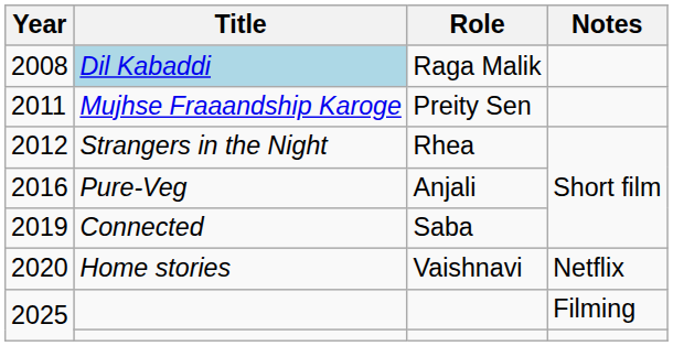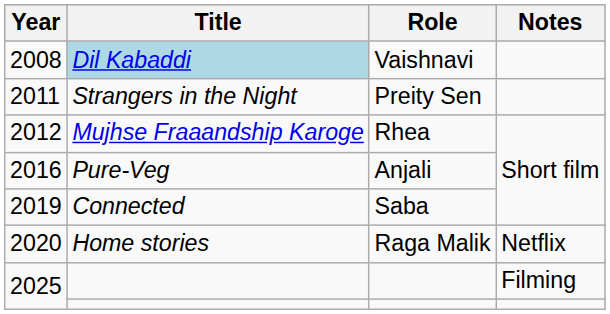 <table class="wikitable sortable plainrowheaders">
 <tr style="background:#ccc; text-align:center;">
 <th scope="col">Year</th>
 <th scope="col">Title</th>
 <th scope="col">Role</th>
 <th>Notes</th>
 </tr>
 <tr>
 <td>2008</td>
 <td style="background: lightblue;"><em><a href='#'>Dil Kabaddi</a></em></td>
-<td>Raga Malik</td>
+<td>Vaishnavi</td>
 <td></td>
 </tr>
 <tr>
 <td>2011</td>
-<td><em><a href='#'>Mujhse Fraaandship Karoge</a></em></td>
+<td><em>Strangers in the Night</em></td>
 <td>Preity Sen</td>
 <td></td>
 </tr>
 <tr>
 <td>2012</td>
-<td><em>Strangers in the Night</em></td>
+<td><em><a href='#'>Mujhse Fraaandship Karoge</a></em></td>
 <td>Rhea</td>
 <td rowspan="3">Short film</td>
 </tr>
 <tr>
 <td>2016</td>
 <td><em>Pure-Veg</em></td>
 <td>Anjali</td>
 </tr>
 <tr>
 <td>2019</td>
 <td><em>Connected</em></td>
 <td>Saba</td>
 </tr>
 <tr>
 <td>2020</td>
 <td><em>Home stories</em></td>
-<td>Vaishnavi</td>
+<td>Raga Malik</td>
 <td>Netflix</td>
 </tr>
 <tr>
 <td rowspan=2>2025</td>
 <td></td>
 <td></td>
 <td>Filming</td>
 </tr>
 <tr>
 <td></td>
 <td></td>
 <td></td>
 </tr>
 </table>
